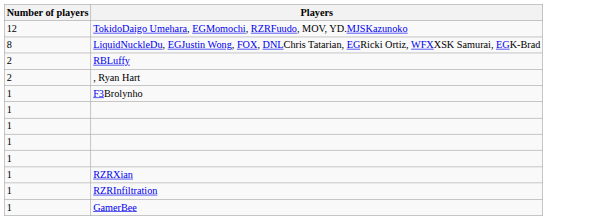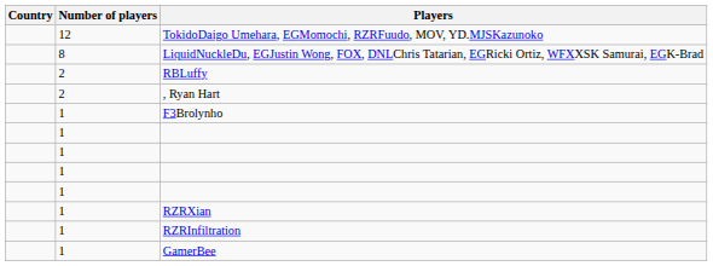 <table class="wikitable">
 <tr>
+<th>Country</th>
 <th>Number of players</th>
 <th>Players</th>
 </tr>
 <tr>
+<td></td>
 <td>12</td>
 <td><a href='#'>Tokido</a><a href='#'>Daigo Umehara</a>, <a href='#'>EG</a><a href='#'>Momochi</a>, <a href='#'>RZR</a><a href='#'>Fuudo</a>, MOV, YD.<a href='#'>MJS</a><a href='#'>Kazunoko</a></td>
 </tr>
 <tr>
+<td></td>
 <td>8</td>
 <td><a href='#'>Liquid</a><a href='#'>NuckleDu</a>, <a href='#'>EG</a><a href='#'>Justin Wong</a>, <a href='#'>FOX</a>, <a href='#'>DNL</a>Chris Tatarian, <a href='#'>EG</a>Ricki Ortiz, <a href='#'>WFX</a>XSK Samurai, <a href='#'>EG</a>K-Brad</td>
 </tr>
 <tr>
+<td></td>
 <td>2</td>
 <td><a href='#'>RB</a><a href='#'>Luffy</a></td>
 </tr>
 <tr>
+<td></td>
 <td>2</td>
 <td>, Ryan Hart</td>
 </tr>
 <tr>
+<td></td>
 <td>1</td>
 <td><a href='#'>F3</a>Brolynho</td>
 </tr>
 <tr>
+<td></td>
 <td>1</td>
 <td></td>
 </tr>
 <tr>
+<td></td>
 <td>1</td>
 <td></td>
 </tr>
 <tr>
+<td></td>
 <td>1</td>
 <td></td>
 </tr>
 <tr>
+<td></td>
 <td>1</td>
 <td></td>
 </tr>
 <tr>
+<td></td>
 <td>1</td>
 <td><a href='#'>RZR</a><a href='#'>Xian</a></td>
 </tr>
 <tr>
+<td></td>
 <td>1</td>
 <td><a href='#'>RZR</a><a href='#'>Infiltration</a></td>
 </tr>
 <tr>
+<td></td>
 <td>1</td>
 <td><a href='#'>GamerBee</a></td>
 </tr>
 </table>
